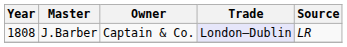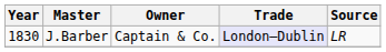 <table class=" wikitable">
 <tr>
 <th>Year</th>
 <th>Master</th>
 <th>Owner</th>
 <th>Trade</th>
 <th>Source</th>
 </tr>
 <tr>
-<td>1808</td>
+<td>1830</td>
 <td>J.Barber</td>
 <td>Captain & Co.</td>
 <td style="background: lavender;">London–Dublin</td>
 <td><em>LR</em></td>
 </tr>
 <tr>
 </tr>
 </table>
